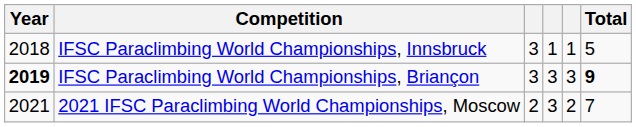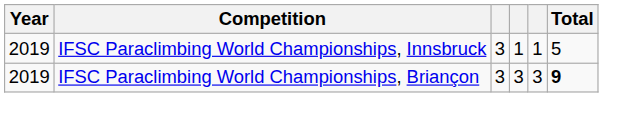 <table class="wikitable">
 <tr>
 <th>Year</th>
 <th>Competition</th>
 <th></th>
 <th></th>
 <th></th>
 <th>Total</th>
 </tr>
 <tr>
-<td>2018</td>
+<td>2019</td>
 <td><a href='#'>IFSC Paraclimbing World Championships</a>, <a href='#'>Innsbruck</a></td>
 <td>3</td>
 <td>1</td>
 <td>1</td>
 <td>5</td>
 </tr>
 <tr>
-<td><strong>2019</strong></td>
+<td>2019</td>
 <td><a href='#'>IFSC Paraclimbing World Championships</a>, <a href='#'>Briançon</a></td>
 <td>3</td>
 <td>3</td>
 <td>3</td>
 <td><strong>9</strong></td>
 </tr>
-<tr>
-<td>2021</td>
-<td><a href='#'>2021 IFSC Paraclimbing World Championships</a>, Moscow</td>
-<td>2</td>
-<td>3</td>
-<td>2</td>
-<td>7</td>
-</tr>
 </table>
